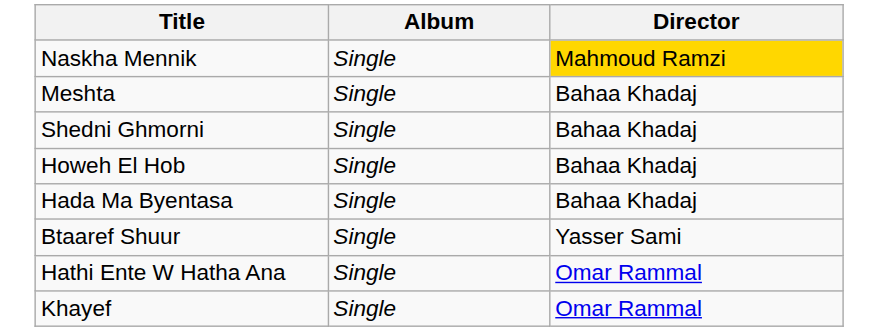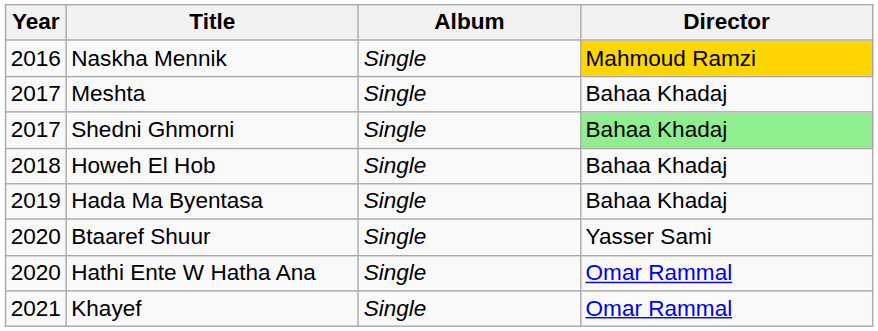 <table class="wikitable" style="margin:1em auto 1em auto;">
 <tr>
+<th>Year</th>
 <th style="width:200px;">Title</th>
 <th style="width:150px;">Album</th>
 <th style="width:200px;">Director</th>
 </tr>
 <tr>
+<td>2016</td>
 <td>Naskha Mennik</td>
 <td><em>Single</em></td>
 <td style="background: gold;">Mahmoud Ramzi</td>
 </tr>
 <tr>
+<td>2017</td>
 <td>Meshta</td>
 <td><em>Single</em></td>
 <td>Bahaa Khadaj</td>
 </tr>
 <tr>
+<td>2017</td>
 <td>Shedni Ghmorni</td>
 <td><em>Single</em></td>
-<td>Bahaa Khadaj</td>
+<td style="background: lightgreen;">Bahaa Khadaj</td>
 </tr>
 <tr>
+<td>2018</td>
 <td>Howeh El Hob</td>
 <td><em>Single</em></td>
 <td>Bahaa Khadaj</td>
 </tr>
 <tr>
+<td>2019</td>
 <td>Hada Ma Byentasa</td>
 <td><em>Single</em></td>
 <td>Bahaa Khadaj</td>
 </tr>
 <tr>
+<td>2020</td>
 <td>Btaaref Shuur</td>
 <td><em>Single</em></td>
 <td>Yasser Sami</td>
 </tr>
 <tr>
+<td>2020</td>
 <td>Hathi Ente W Hatha Ana</td>
 <td><em>Single</em></td>
 <td><a href='#'>Omar Rammal</a></td>
 </tr>
 <tr>
+<td>2021</td>
 <td>Khayef</td>
 <td><em>Single</em></td>
 <td><a href='#'>Omar Rammal</a></td>
 </tr>
 </table>
